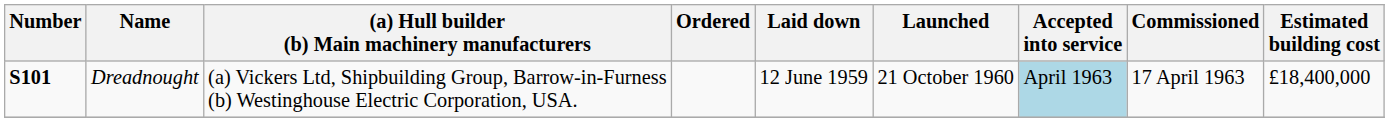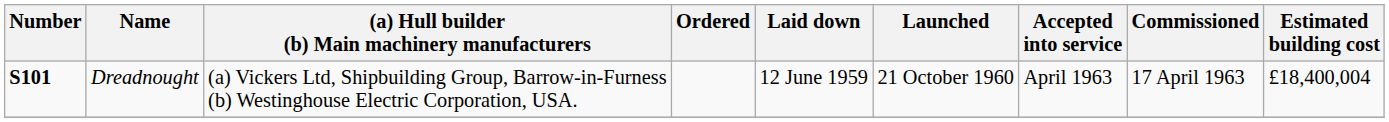 <table class="wikitable" style="font-size:97%;">
 <tr valign=top>
 <th>Number</th>
 <th>Name</th>
 <th>(a) Hull builder<br>(b) Main machinery manufacturers</th>
 <th>Ordered</th>
 <th>Laid down</th>
 <th>Launched</th>
 <th>Accepted<br>into service</th>
 <th>Commissioned</th>
 <th>Estimated<br>building cost</th>
 </tr>
 <tr valign=top>
 <td><strong>S101</strong></td>
 <td><em>Dreadnought</em></td>
 <td>(a) Vickers Ltd, Shipbuilding Group, Barrow-in-Furness <br>(b) Westinghouse Electric Corporation, USA.</td>
 <td></td>
 <td>12 June 1959 </td>
 <td>21 October 1960 </td>
-<td style="background: lightblue;">April 1963 </td>
+<td>April 1963 </td>
 <td>17 April 1963 </td>
-<td>£18,400,000 </td>
+<td>£18,400,004 </td>
 </tr>
 <tr>
 </tr>
 </table>
